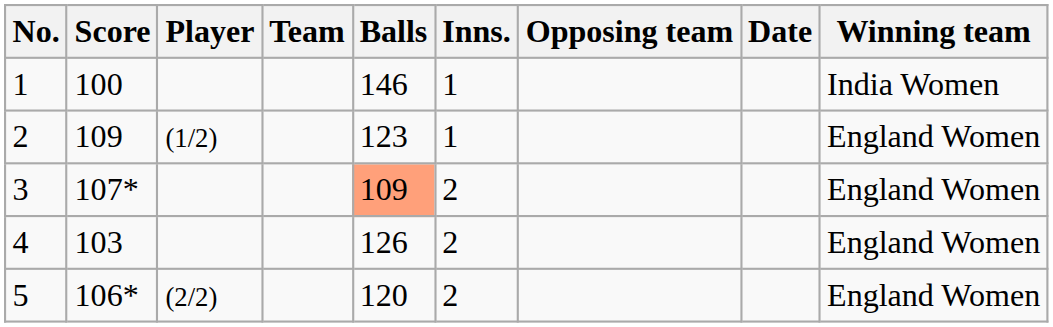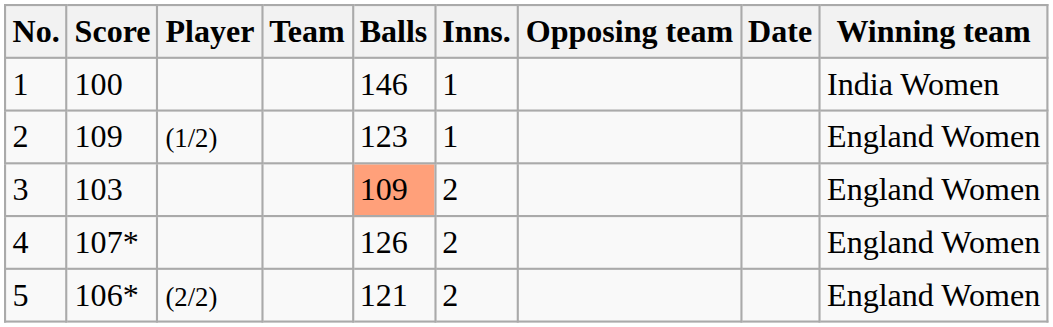 <table class="wikitable sortable" style="font-size:95%">
 <tr>
 <th>No.</th>
 <th>Score</th>
 <th>Player</th>
 <th>Team</th>
 <th>Balls</th>
 <th>Inns.</th>
 <th>Opposing team</th>
 <th>Date</th>
 <th>Winning team</th>
 </tr>
 <tr>
 <td>1</td>
 <td> 100</td>
 <td></td>
 <td></td>
 <td> 146</td>
 <td>1</td>
 <td></td>
 <td></td>
 <td>India Women</td>
 </tr>
 <tr>
 <td>2</td>
 <td> 109</td>
 <td> <small>(1/2)</small></td>
 <td></td>
 <td> 123</td>
 <td>1</td>
 <td></td>
 <td></td>
 <td>England Women</td>
 </tr>
 <tr>
 <td>3</td>
-<td> 107*</td>
+<td> 103</td>
 <td></td>
 <td></td>
 <td style="background: lightsalmon;"> 109</td>
 <td>2</td>
 <td></td>
 <td></td>
 <td>England Women</td>
 </tr>
 <tr>
 <td>4</td>
-<td> 103</td>
+<td> 107*</td>
 <td></td>
 <td></td>
 <td> 126</td>
 <td>2</td>
 <td></td>
 <td></td>
 <td>England Women</td>
 </tr>
 <tr>
 <td>5</td>
 <td> 106*</td>
 <td> <small>(2/2)</small></td>
 <td></td>
-<td> 120</td>
+<td> 121</td>
 <td>2</td>
 <td></td>
 <td></td>
 <td>England Women</td>
 </tr>
 </table>
